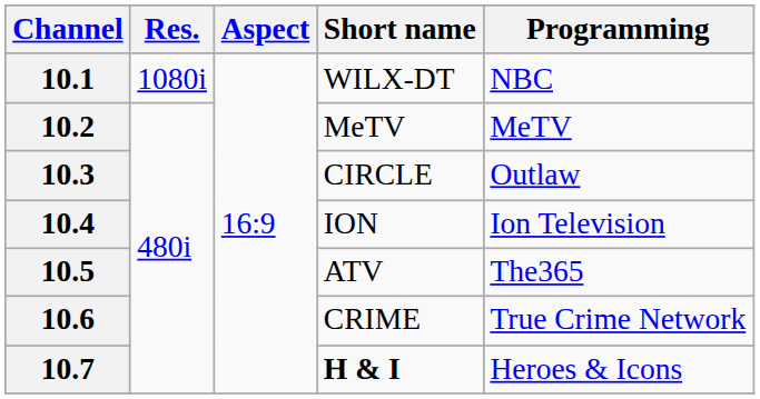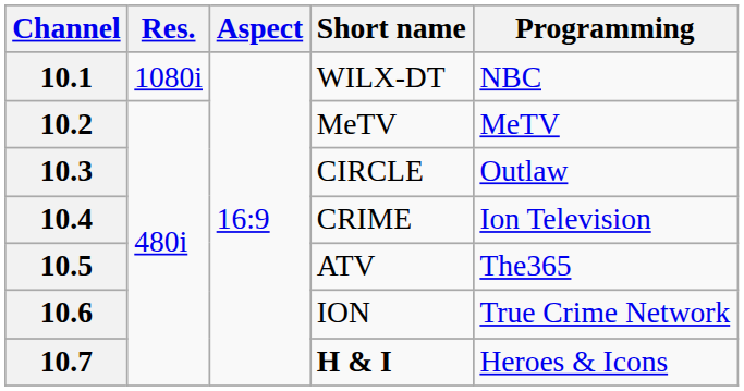 <table class=wikitable>
 <tr>
 <th scope = "col"><a href='#'>Channel</a></th>
 <th scope = "col"><a href='#'>Res.</a></th>
 <th scope = "col"><a href='#'>Aspect</a></th>
 <th scope = "col">Short name</th>
 <th scope = "col">Programming</th>
 </tr>
 <tr>
 <th scope = "row">10.1</th>
 <td><a href='#'>1080i</a></td>
 <td rowspan=7><a href='#'>16:9</a></td>
 <td>WILX-DT</td>
 <td><a href='#'>NBC</a></td>
 </tr>
 <tr>
 <th scope = "row">10.2</th>
 <td rowspan=6><a href='#'>480i</a></td>
 <td>MeTV</td>
 <td><a href='#'>MeTV</a></td>
 </tr>
 <tr>
 <th scope = "row">10.3</th>
 <td>CIRCLE</td>
 <td><a href='#'>Outlaw</a></td>
 </tr>
 <tr>
 <th scope = "row">10.4</th>
-<td>ION</td>
+<td>CRIME</td>
 <td><a href='#'>Ion Television</a></td>
 </tr>
 <tr>
 <th scope = "row">10.5</th>
 <td>ATV</td>
 <td><a href='#'>The365</a></td>
 </tr>
 <tr>
 <th scope = "row">10.6</th>
-<td>CRIME</td>
+<td>ION</td>
 <td><a href='#'>True Crime Network</a></td>
 </tr>
 <tr>
 <th scope = "row">10.7</th>
 <td><strong>H & I</strong></td>
 <td><a href='#'>Heroes & Icons</a></td>
 </tr>
 </table>
